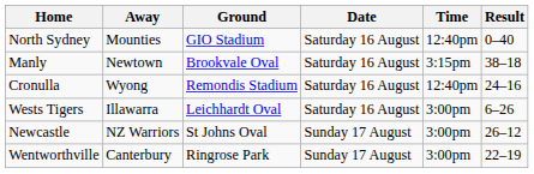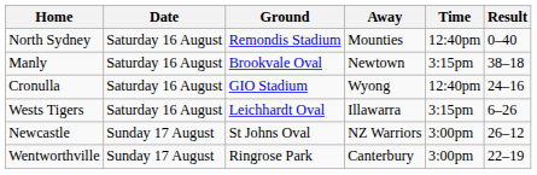 <table class="wikitable">
 <tr>
 <th>Home</th>
+<th>Date</th>
+<th>Ground</th>
 <th>Away</th>
-<th>Ground</th>
-<th>Date</th>
 <th>Time</th>
 <th>Result</th>
 </tr>
 <tr>
 <td>North Sydney</td>
+<td>Saturday 16 August</td>
+<td><a href='#'>Remondis Stadium</a></td>
 <td>Mounties</td>
-<td><a href='#'>GIO Stadium</a></td>
-<td>Saturday 16 August</td>
 <td>12:40pm</td>
 <td>0–40</td>
 </tr>
 <tr>
 <td>Manly</td>
+<td>Saturday 16 August</td>
+<td><a href='#'>Brookvale Oval</a></td>
 <td>Newtown</td>
-<td><a href='#'>Brookvale Oval</a></td>
-<td>Saturday 16 August</td>
 <td>3:15pm</td>
 <td>38–18</td>
 </tr>
 <tr>
 <td>Cronulla</td>
+<td>Saturday 16 August</td>
+<td><a href='#'>GIO Stadium</a></td>
 <td>Wyong</td>
-<td><a href='#'>Remondis Stadium</a></td>
-<td>Saturday 16 August</td>
 <td>12:40pm</td>
 <td>24–16</td>
 </tr>
 <tr>
 <td>Wests Tigers</td>
+<td>Saturday 16 August</td>
+<td><a href='#'>Leichhardt Oval</a></td>
 <td>Illawarra</td>
-<td><a href='#'>Leichhardt Oval</a></td>
-<td>Saturday 16 August</td>
-<td>3:00pm</td>
+<td>3:15pm</td>
 <td>6–26</td>
 </tr>
 <tr>
 <td>Newcastle</td>
+<td>Sunday 17 August</td>
+<td>St Johns Oval</td>
 <td>NZ Warriors</td>
-<td>St Johns Oval</td>
-<td>Sunday 17 August</td>
 <td>3:00pm</td>
 <td>26–12</td>
 </tr>
 <tr>
 <td>Wentworthville</td>
+<td>Sunday 17 August</td>
+<td>Ringrose Park</td>
 <td>Canterbury</td>
-<td>Ringrose Park</td>
-<td>Sunday 17 August</td>
 <td>3:00pm</td>
 <td>22–19</td>
 </tr>
 </table>
